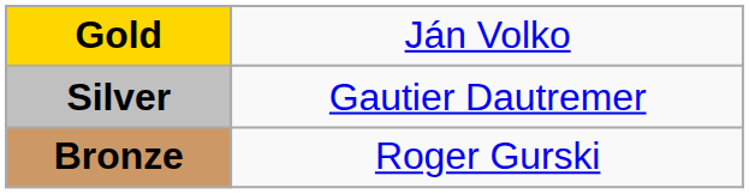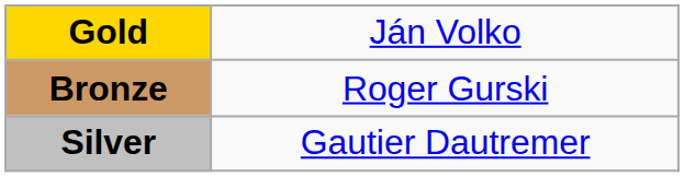 <table class="wikitable" style="text-align:center; " width="35%">
 <tr>
 <td bgcolor="gold"><strong>Gold</strong></td>
 <td><a href='#'>Ján Volko</a><br>  <small><em></em></small></td>
 </tr>
 <tr>
+<td bgcolor="CC9966"><strong>Bronze</strong></td>
+<td><a href='#'>Roger Gurski</a><br>  <small><em></em></small></td>
+</tr>
+<tr>
 <td bgcolor="silver"><strong>Silver</strong></td>
 <td><a href='#'>Gautier Dautremer</a><br>  <small><em></em></small></td>
 </tr>
-<tr>
-<td bgcolor="CC9966"><strong>Bronze</strong></td>
-<td><a href='#'>Roger Gurski</a><br>  <small><em></em></small></td>
-</tr>
 </table>
